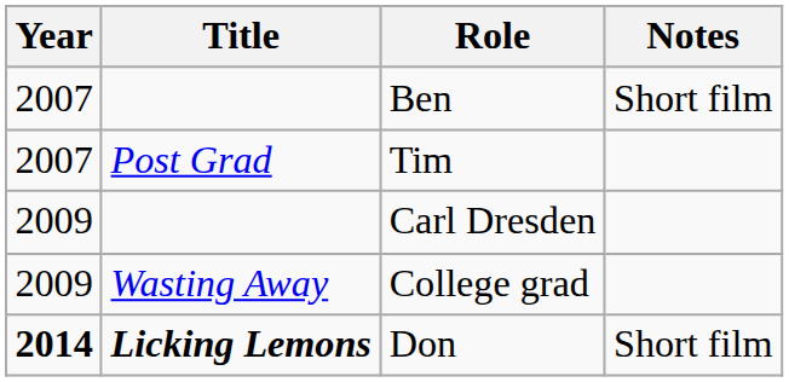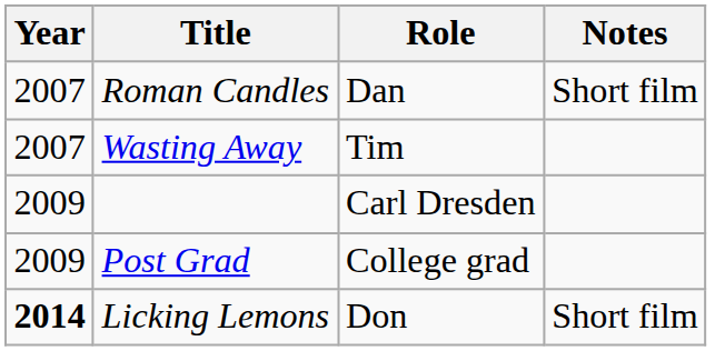 <table class="wikitable sortable">
 <tr>
 <th>Year</th>
 <th>Title</th>
 <th>Role</th>
 <th class="unsortable">Notes</th>
 </tr>
 <tr>
 <td>2007</td>
-<td><em></em></td>
-<td>Ben</td>
+<td><em>Roman Candles</em></td>
+<td>Dan</td>
 <td>Short film</td>
 </tr>
 <tr>
 <td>2007</td>
-<td><em><a href='#'>Post Grad</a></em></td>
+<td><em><a href='#'>Wasting Away</a></em></td>
 <td>Tim</td>
 <td></td>
 </tr>
 <tr>
 <td>2009</td>
 <td><em></em></td>
 <td>Carl Dresden</td>
 <td></td>
 </tr>
 <tr>
 <td>2009</td>
-<td><em><a href='#'>Wasting Away</a></em></td>
+<td><em><a href='#'>Post Grad</a></em></td>
 <td>College grad</td>
 <td></td>
 </tr>
 <tr>
 <td><strong>2014</strong></td>
-<td><strong><em>Licking Lemons</em></strong></td>
+<td><em>Licking Lemons</em></td>
 <td>Don</td>
 <td>Short film</td>
 </tr>
 </table>
